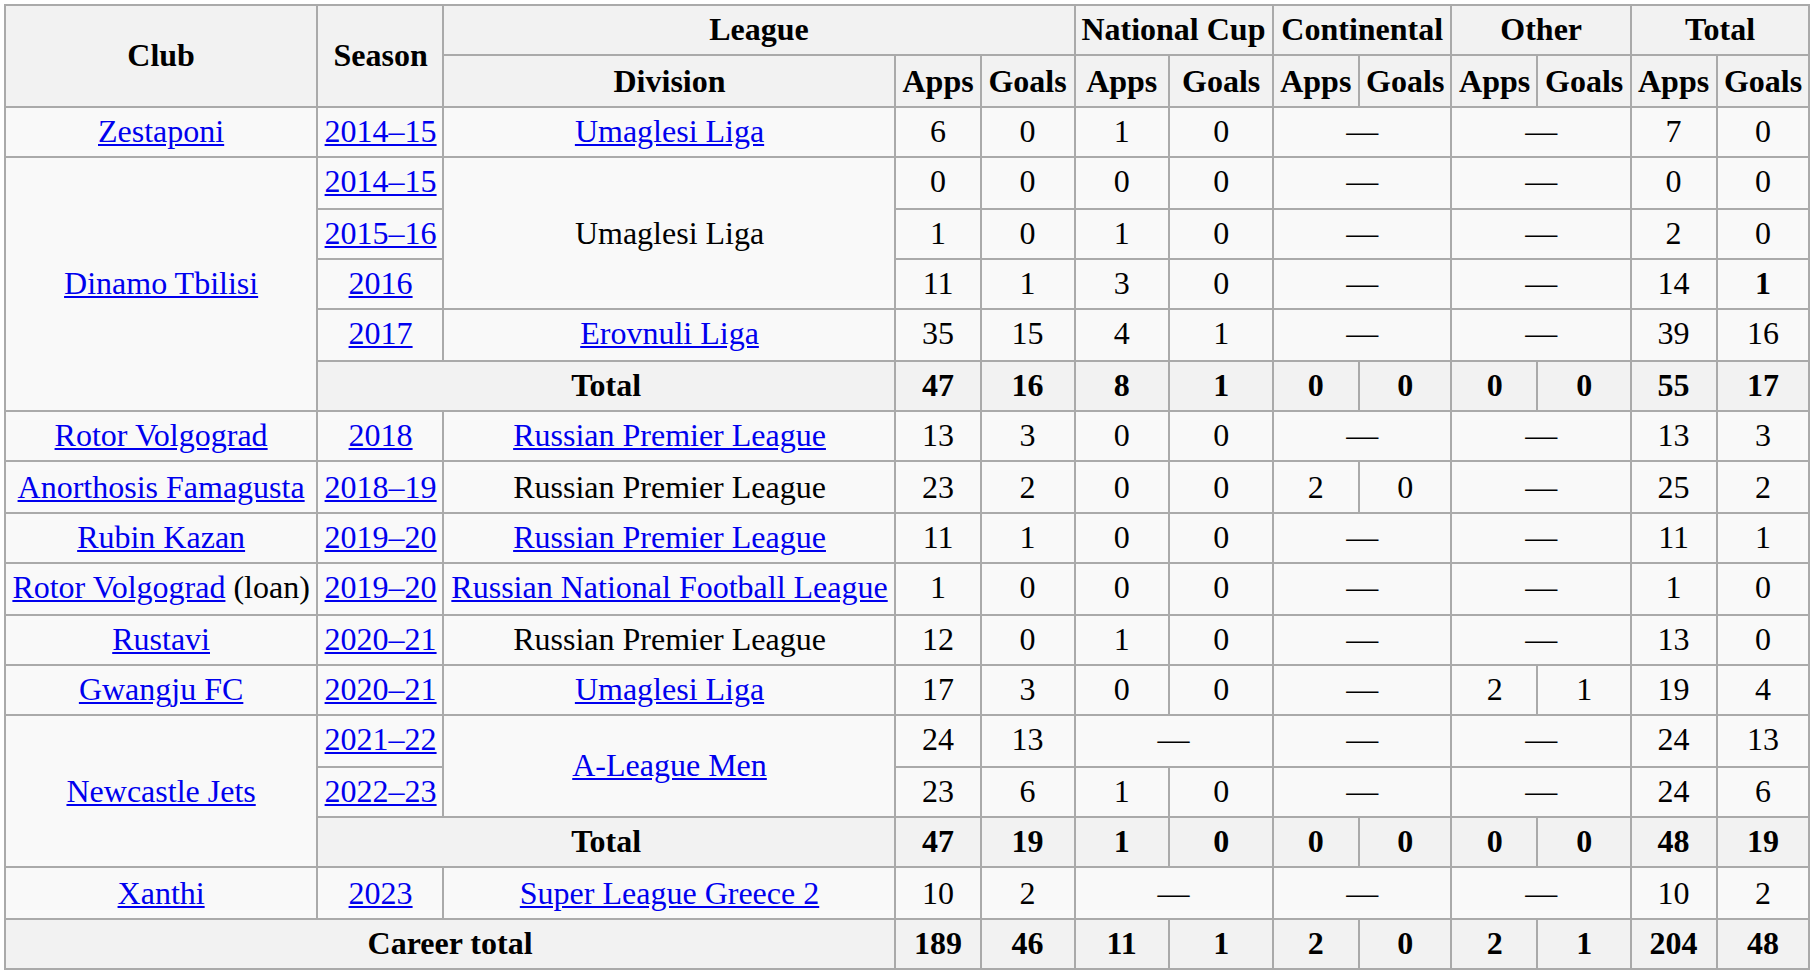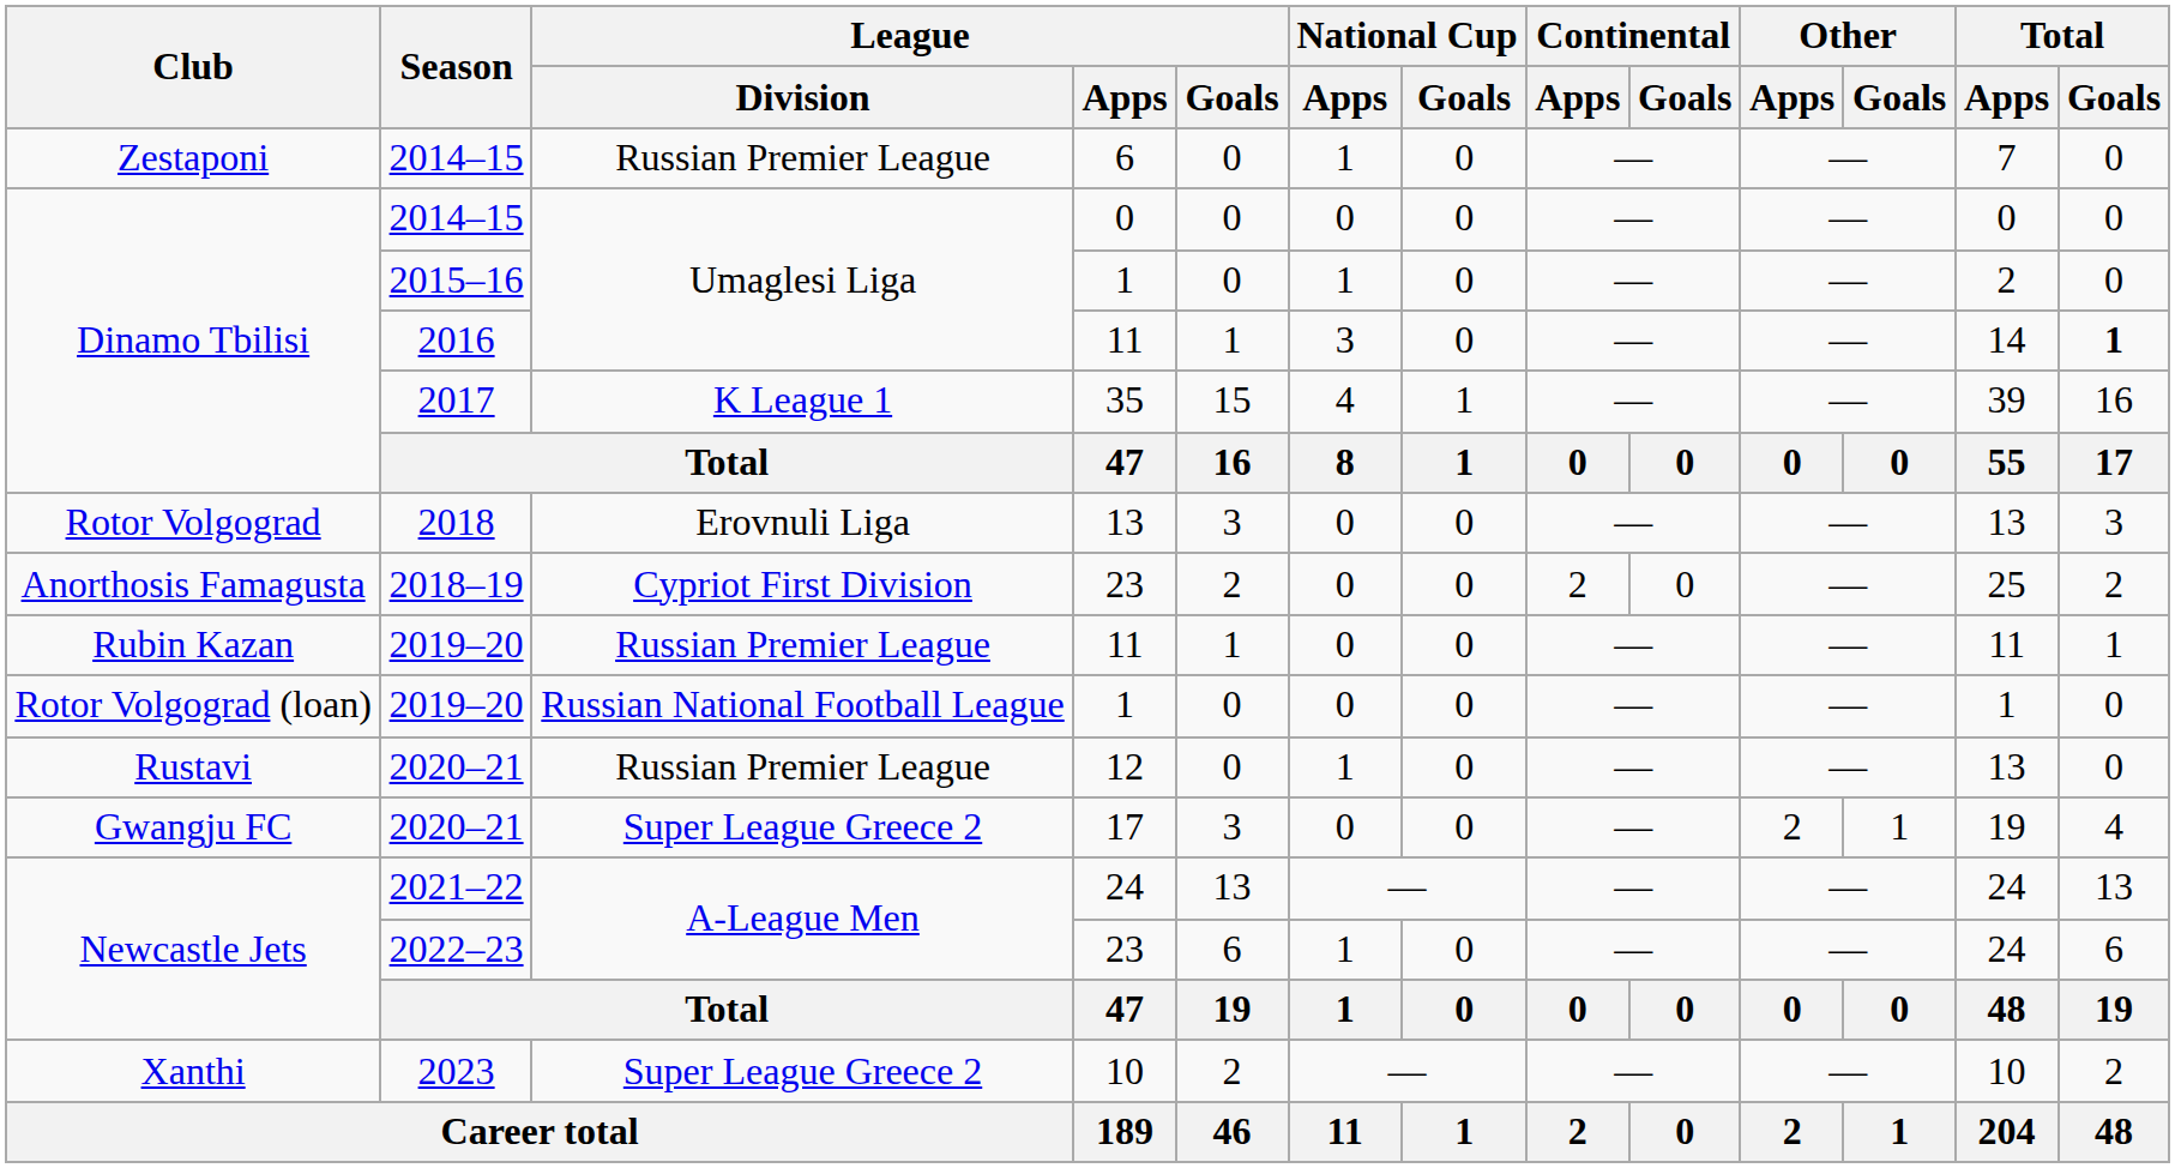 <table class="wikitable" style="text-align:center">
 <tr>
 <th rowspan="2">Club</th>
 <th rowspan="2">Season</th>
 <th colspan="3">League</th>
 <th colspan="2">National Cup</th>
 <th colspan="2">Continental</th>
 <th colspan="2">Other</th>
 <th colspan="2">Total</th>
 </tr>
 <tr>
 <th>Division</th>
 <th>Apps</th>
 <th>Goals</th>
 <th>Apps</th>
 <th>Goals</th>
 <th>Apps</th>
 <th>Goals</th>
 <th>Apps</th>
 <th>Goals</th>
 <th>Apps</th>
 <th>Goals</th>
 </tr>
 <tr>
 <td><a href='#'>Zestaponi</a></td>
 <td><a href='#'>2014–15</a></td>
-<td><a href='#'>Umaglesi Liga</a></td>
+<td>Russian Premier League</td>
 <td>6</td>
 <td>0</td>
 <td>1</td>
 <td>0</td>
 <td colspan="2">—</td>
 <td colspan="2">—</td>
 <td>7</td>
 <td>0</td>
 </tr>
 <tr>
 <td rowspan="5"><a href='#'>Dinamo Tbilisi</a></td>
 <td><a href='#'>2014–15</a></td>
 <td rowspan="3">Umaglesi Liga</td>
 <td>0</td>
 <td>0</td>
 <td>0</td>
 <td>0</td>
 <td colspan="2">—</td>
 <td colspan="2">—</td>
 <td>0</td>
 <td>0</td>
 </tr>
 <tr>
 <td><a href='#'>2015–16</a></td>
 <td>1</td>
 <td>0</td>
 <td>1</td>
 <td>0</td>
 <td colspan="2">—</td>
 <td colspan="2">—</td>
 <td>2</td>
 <td>0</td>
 </tr>
 <tr>
 <td><a href='#'>2016</a></td>
 <td>11</td>
 <td>1</td>
 <td>3</td>
 <td>0</td>
 <td colspan="2">—</td>
 <td colspan="2">—</td>
 <td>14</td>
 <td><strong>1</strong></td>
 </tr>
 <tr>
 <td><a href='#'>2017</a></td>
-<td><a href='#'>Erovnuli Liga</a></td>
+<td><a href='#'>K League 1</a></td>
 <td>35</td>
 <td>15</td>
 <td>4</td>
 <td>1</td>
 <td colspan="2">—</td>
 <td colspan="2">—</td>
 <td>39</td>
 <td>16</td>
 </tr>
 <tr>
 <th colspan="2">Total</th>
 <th>47</th>
 <th>16</th>
 <th>8</th>
 <th>1</th>
 <th>0</th>
 <th>0</th>
 <th>0</th>
 <th>0</th>
 <th>55</th>
 <th>17</th>
 </tr>
 <tr>
 <td><a href='#'>Rotor Volgograd</a></td>
 <td><a href='#'>2018</a></td>
-<td><a href='#'>Russian Premier League</a></td>
+<td>Erovnuli Liga</td>
 <td>13</td>
 <td>3</td>
 <td>0</td>
 <td>0</td>
 <td colspan="2">—</td>
 <td colspan="2">—</td>
 <td>13</td>
 <td>3</td>
 </tr>
 <tr>
 <td><a href='#'>Anorthosis Famagusta</a></td>
 <td><a href='#'>2018–19</a></td>
-<td>Russian Premier League</td>
+<td><a href='#'>Cypriot First Division</a></td>
 <td>23</td>
 <td>2</td>
 <td>0</td>
 <td>0</td>
 <td>2</td>
 <td>0</td>
 <td colspan="2">—</td>
 <td>25</td>
 <td>2</td>
 </tr>
 <tr>
 <td><a href='#'>Rubin Kazan</a></td>
 <td><a href='#'>2019–20</a></td>
 <td><a href='#'>Russian Premier League</a></td>
 <td>11</td>
 <td>1</td>
 <td>0</td>
 <td>0</td>
 <td colspan="2">—</td>
 <td colspan="2">—</td>
 <td>11</td>
 <td>1</td>
 </tr>
 <tr>
 <td><a href='#'>Rotor Volgograd</a> (loan)</td>
 <td><a href='#'>2019–20</a></td>
 <td><a href='#'>Russian National Football League</a></td>
 <td>1</td>
 <td>0</td>
 <td>0</td>
 <td>0</td>
 <td colspan="2">—</td>
 <td colspan="2">—</td>
 <td>1</td>
 <td>0</td>
 </tr>
 <tr>
 <td><a href='#'>Rustavi</a></td>
 <td><a href='#'>2020–21</a></td>
 <td>Russian Premier League</td>
 <td>12</td>
 <td>0</td>
 <td>1</td>
 <td>0</td>
 <td colspan="2">—</td>
 <td colspan="2">—</td>
 <td>13</td>
 <td>0</td>
 </tr>
 <tr>
 <td><a href='#'>Gwangju FC</a></td>
 <td><a href='#'>2020–21</a></td>
-<td><a href='#'>Umaglesi Liga</a></td>
+<td><a href='#'>Super League Greece 2</a></td>
 <td>17</td>
 <td>3</td>
 <td>0</td>
 <td>0</td>
 <td colspan="2">—</td>
 <td>2</td>
 <td>1</td>
 <td>19</td>
 <td>4</td>
 </tr>
 <tr>
 <td rowspan="3"><a href='#'>Newcastle Jets</a></td>
 <td><a href='#'>2021–22</a></td>
 <td rowspan="2"><a href='#'>A-League Men</a></td>
 <td>24</td>
 <td>13</td>
 <td colspan="2">—</td>
 <td colspan="2">—</td>
 <td colspan="2">—</td>
 <td>24</td>
 <td>13</td>
 </tr>
 <tr>
 <td><a href='#'>2022–23</a></td>
 <td>23</td>
 <td>6</td>
 <td>1</td>
 <td>0</td>
 <td colspan="2">—</td>
 <td colspan="2">—</td>
 <td>24</td>
 <td>6</td>
 </tr>
 <tr>
 <th colspan="2">Total</th>
 <th>47</th>
 <th>19</th>
 <th>1</th>
 <th>0</th>
 <th>0</th>
 <th>0</th>
 <th>0</th>
 <th>0</th>
 <th>48</th>
 <th>19</th>
 </tr>
 <tr>
 <td><a href='#'>Xanthi</a></td>
 <td><a href='#'>2023</a></td>
 <td><a href='#'>Super League Greece 2</a></td>
 <td>10</td>
 <td>2</td>
 <td colspan="2">—</td>
 <td colspan="2">—</td>
 <td colspan="2">—</td>
 <td>10</td>
 <td>2</td>
 </tr>
 <tr>
 <th colspan="3">Career total</th>
 <th>189</th>
 <th>46</th>
 <th>11</th>
 <th>1</th>
 <th>2</th>
 <th>0</th>
 <th>2</th>
 <th>1</th>
 <th>204</th>
 <th>48</th>
 </tr>
 </table>
